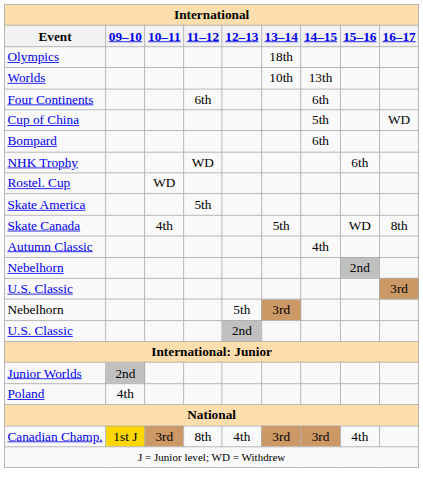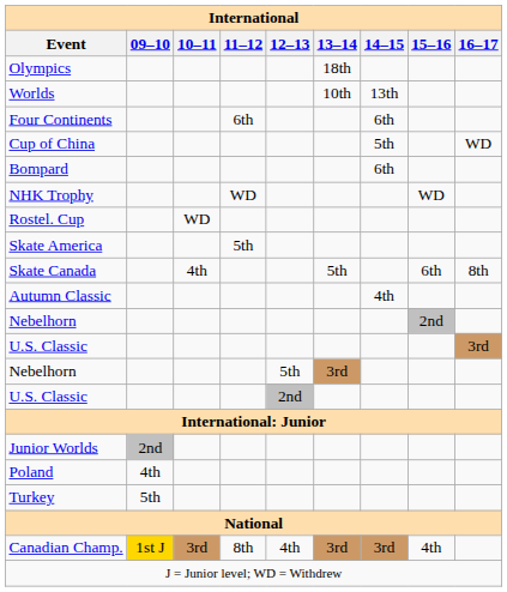 <table class="wikitable" style="text-align:center">
 <tr>
 <th style="background-color: #ffdead; " colspan=9 align=center>International</th>
 </tr>
 <tr>
 <th>Event</th>
 <th><a href='#'>09–10</a></th>
 <th><a href='#'>10–11</a></th>
 <th><a href='#'>11–12</a></th>
 <th><a href='#'>12–13</a></th>
 <th><a href='#'>13–14</a></th>
 <th><a href='#'>14–15</a></th>
 <th><a href='#'>15–16</a></th>
 <th><a href='#'>16–17</a></th>
 </tr>
 <tr>
 <td align=left><a href='#'>Olympics</a></td>
 <td></td>
 <td></td>
 <td></td>
 <td></td>
 <td>18th</td>
 <td></td>
 <td></td>
 <td></td>
 </tr>
 <tr>
 <td align=left><a href='#'>Worlds</a></td>
 <td></td>
 <td></td>
 <td></td>
 <td></td>
 <td>10th</td>
 <td>13th</td>
 <td></td>
 <td></td>
 </tr>
 <tr>
 <td align=left><a href='#'>Four Continents</a></td>
 <td></td>
 <td></td>
 <td>6th</td>
 <td></td>
 <td></td>
 <td>6th</td>
 <td></td>
 <td></td>
 </tr>
 <tr>
 <td align=left> <a href='#'>Cup of China</a></td>
 <td></td>
 <td></td>
 <td></td>
 <td></td>
 <td></td>
 <td>5th</td>
 <td></td>
 <td>WD</td>
 </tr>
 <tr>
 <td align=left> <a href='#'>Bompard</a></td>
 <td></td>
 <td></td>
 <td></td>
 <td></td>
 <td></td>
 <td>6th</td>
 <td></td>
 <td></td>
 </tr>
 <tr>
 <td align=left> <a href='#'>NHK Trophy</a></td>
 <td></td>
 <td></td>
 <td>WD</td>
 <td></td>
 <td></td>
 <td></td>
-<td>6th</td>
+<td>WD</td>
 <td></td>
 </tr>
 <tr>
 <td align=left> <a href='#'>Rostel. Cup</a></td>
 <td></td>
 <td>WD</td>
 <td></td>
 <td></td>
 <td></td>
 <td></td>
 <td></td>
 <td></td>
 </tr>
 <tr>
 <td align=left> <a href='#'>Skate America</a></td>
 <td></td>
 <td></td>
 <td>5th</td>
 <td></td>
 <td></td>
 <td></td>
 <td></td>
 <td></td>
 </tr>
 <tr>
 <td align=left> <a href='#'>Skate Canada</a></td>
 <td></td>
 <td>4th</td>
 <td></td>
 <td></td>
 <td>5th</td>
 <td></td>
-<td>WD</td>
+<td>6th</td>
 <td>8th</td>
 </tr>
 <tr>
 <td align=left> <a href='#'>Autumn Classic</a></td>
 <td></td>
 <td></td>
 <td></td>
 <td></td>
 <td></td>
 <td>4th</td>
 <td></td>
 <td></td>
 </tr>
 <tr>
 <td align=left> <a href='#'>Nebelhorn</a></td>
 <td></td>
 <td></td>
 <td></td>
 <td></td>
 <td></td>
 <td></td>
 <td bgcolor=silver>2nd</td>
 <td></td>
 </tr>
 <tr>
 <td align=left> <a href='#'>U.S. Classic</a></td>
 <td></td>
 <td></td>
 <td></td>
 <td></td>
 <td></td>
 <td></td>
 <td></td>
 <td bgcolor=cc9966>3rd</td>
 </tr>
 <tr>
 <td align=left>Nebelhorn</td>
 <td></td>
 <td></td>
 <td></td>
 <td>5th</td>
 <td bgcolor=cc9966>3rd</td>
 <td></td>
 <td></td>
 <td></td>
 </tr>
 <tr>
 <td align=left><a href='#'>U.S. Classic</a></td>
 <td></td>
 <td></td>
 <td></td>
 <td bgcolor=silver>2nd</td>
 <td></td>
 <td></td>
 <td></td>
 <td></td>
 </tr>
 <tr>
 <th style="background-color: #ffdead; " colspan=9 align=center>International: Junior</th>
 </tr>
 <tr>
 <td align=left><a href='#'>Junior Worlds</a></td>
 <td bgcolor=silver>2nd</td>
 <td></td>
 <td></td>
 <td></td>
 <td></td>
 <td></td>
 <td></td>
 <td></td>
 </tr>
 <tr>
 <td align=left> <a href='#'>Poland</a></td>
 <td>4th</td>
 <td></td>
 <td></td>
 <td></td>
 <td></td>
 <td></td>
 <td></td>
 <td></td>
 </tr>
 <tr>
+<td align=left> <a href='#'>Turkey</a></td>
+<td>5th</td>
+<td></td>
+<td></td>
+<td></td>
+<td></td>
+<td></td>
+<td></td>
+<td></td>
+</tr>
+<tr>
 <th style="background-color: #ffdead; " colspan=9 align=center>National</th>
 </tr>
 <tr>
 <td align=left><a href='#'>Canadian Champ.</a></td>
 <td bgcolor=gold>1st J</td>
 <td bgcolor=cc9966>3rd</td>
 <td>8th</td>
 <td>4th</td>
 <td bgcolor=cc9966>3rd</td>
 <td bgcolor=cc9966>3rd</td>
 <td>4th</td>
 <td></td>
 </tr>
 <tr>
 <td colspan=9 align=center><small> J = Junior level; WD = Withdrew </small></td>
 </tr>
 </table>
